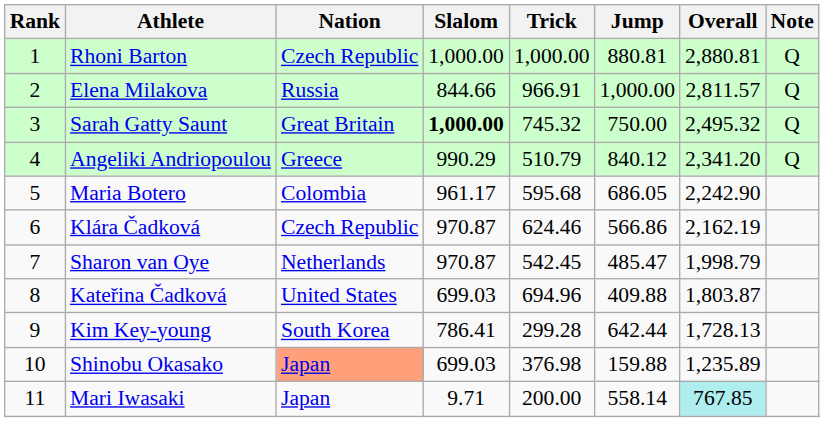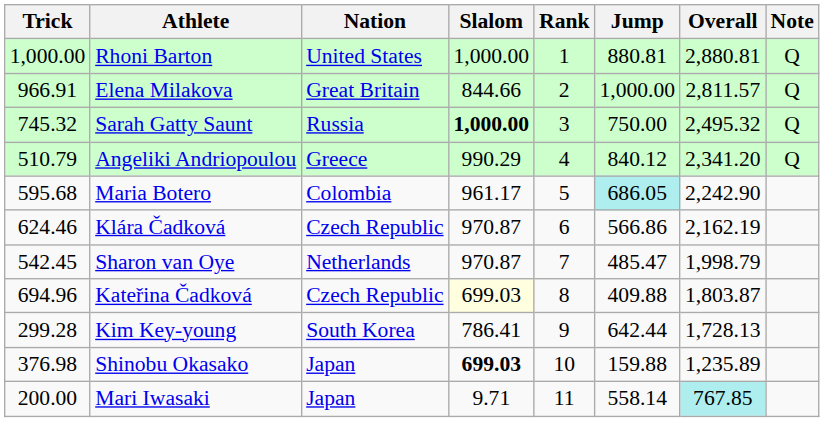 <table class="wikitable sortable" style="text-align:center">
 <tr>
-<th>Rank</th>
+<th>Trick</th>
 <th>Athlete</th>
 <th>Nation</th>
 <th>Slalom</th>
-<th>Trick</th>
+<th>Rank</th>
 <th>Jump</th>
 <th>Overall</th>
 <th>Note</th>
 </tr>
 <tr bgcolor=ccffcc>
+<td>1,000.00</td>
+<td align=left><a href='#'>Rhoni Barton</a></td>
+<td align=left> <a href='#'>United States</a></td>
+<td>1,000.00</td>
 <td>1</td>
-<td align=left><a href='#'>Rhoni Barton</a></td>
-<td align=left> <a href='#'>Czech Republic</a></td>
-<td>1,000.00</td>
-<td>1,000.00</td>
 <td>880.81</td>
 <td>2,880.81</td>
 <td>Q</td>
 </tr>
 <tr bgcolor=ccffcc>
+<td>966.91</td>
+<td align=left><a href='#'>Elena Milakova</a></td>
+<td align=left> <a href='#'>Great Britain</a></td>
+<td>844.66</td>
 <td>2</td>
-<td align=left><a href='#'>Elena Milakova</a></td>
-<td align=left> <a href='#'>Russia</a></td>
-<td>844.66</td>
-<td>966.91</td>
 <td>1,000.00</td>
 <td>2,811.57</td>
 <td>Q</td>
 </tr>
 <tr bgcolor=ccffcc>
+<td>745.32</td>
+<td align=left><a href='#'>Sarah Gatty Saunt</a></td>
+<td align=left> <a href='#'>Russia</a></td>
+<td><strong>1,000.00</strong></td>
 <td>3</td>
-<td align=left><a href='#'>Sarah Gatty Saunt</a></td>
-<td align=left> <a href='#'>Great Britain</a></td>
-<td><strong>1,000.00</strong></td>
-<td>745.32</td>
 <td>750.00</td>
 <td>2,495.32</td>
 <td>Q</td>
 </tr>
 <tr bgcolor=ccffcc>
-<td>4</td>
+<td>510.79</td>
 <td align=left><a href='#'>Angeliki Andriopoulou</a></td>
 <td align=left> <a href='#'>Greece</a></td>
 <td>990.29</td>
-<td>510.79</td>
+<td>4</td>
 <td>840.12</td>
 <td>2,341.20</td>
 <td>Q</td>
 </tr>
 <tr>
-<td>5</td>
+<td>595.68</td>
 <td align=left><a href='#'>Maria Botero</a></td>
 <td align=left> <a href='#'>Colombia</a></td>
 <td>961.17</td>
-<td>595.68</td>
-<td>686.05</td>
+<td>5</td>
+<td style="background: paleturquoise;">686.05</td>
 <td>2,242.90</td>
 <td></td>
 </tr>
 <tr>
-<td>6</td>
+<td>624.46</td>
 <td align=left><a href='#'>Klára Čadková</a></td>
 <td align=left> <a href='#'>Czech Republic</a></td>
 <td>970.87</td>
-<td>624.46</td>
+<td>6</td>
 <td>566.86</td>
 <td>2,162.19</td>
 <td></td>
 </tr>
 <tr>
-<td>7</td>
+<td>542.45</td>
 <td align=left><a href='#'>Sharon van Oye</a></td>
 <td align=left> <a href='#'>Netherlands</a></td>
 <td>970.87</td>
-<td>542.45</td>
+<td>7</td>
 <td>485.47</td>
 <td>1,998.79</td>
 <td></td>
 </tr>
 <tr>
+<td>694.96</td>
+<td align=left><a href='#'>Kateřina Čadková</a></td>
+<td align=left> <a href='#'>Czech Republic</a></td>
+<td style="background: lightyellow;">699.03</td>
 <td>8</td>
-<td align=left><a href='#'>Kateřina Čadková</a></td>
-<td align=left> <a href='#'>United States</a></td>
-<td>699.03</td>
-<td>694.96</td>
 <td>409.88</td>
 <td>1,803.87</td>
 <td></td>
 </tr>
 <tr>
-<td>9</td>
+<td>299.28</td>
 <td align=left><a href='#'>Kim Key-young</a></td>
 <td align=left> <a href='#'>South Korea</a></td>
 <td>786.41</td>
-<td>299.28</td>
+<td>9</td>
 <td>642.44</td>
 <td>1,728.13</td>
 <td></td>
 </tr>
 <tr>
+<td>376.98</td>
+<td align=left><a href='#'>Shinobu Okasako</a></td>
+<td align=left> <a href='#'>Japan</a></td>
+<td><strong>699.03</strong></td>
 <td>10</td>
-<td align=left><a href='#'>Shinobu Okasako</a></td>
-<td align=left style="background: lightsalmon;"> <a href='#'>Japan</a></td>
-<td>699.03</td>
-<td>376.98</td>
 <td>159.88</td>
 <td>1,235.89</td>
 <td></td>
 </tr>
 <tr>
-<td>11</td>
+<td>200.00</td>
 <td align=left><a href='#'>Mari Iwasaki</a></td>
 <td align=left> <a href='#'>Japan</a></td>
 <td>9.71</td>
-<td>200.00</td>
+<td>11</td>
 <td>558.14</td>
 <td style="background: paleturquoise;">767.85</td>
 <td></td>
 </tr>
 </table>
